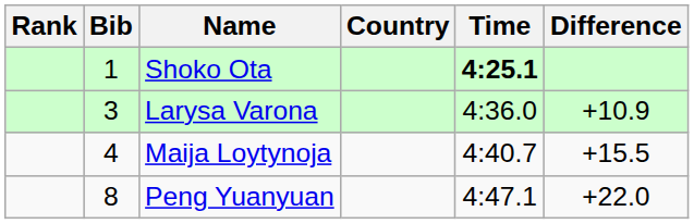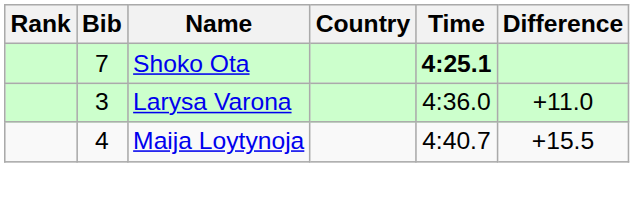 <table class="wikitable sortable" style="text-align:center">
 <tr>
 <th>Rank</th>
 <th>Bib</th>
 <th>Name</th>
 <th>Country</th>
 <th>Time</th>
 <th>Difference</th>
 </tr>
 <tr bgcolor="#ccffcc">
 <td></td>
-<td>1</td>
+<td>7</td>
 <td align=left><a href='#'>Shoko Ota</a></td>
 <td align=left></td>
 <td><strong>4:25.1</strong></td>
 <td></td>
 </tr>
 <tr bgcolor="#ccffcc">
 <td></td>
 <td>3</td>
 <td align=left><a href='#'>Larysa Varona</a></td>
 <td align=left></td>
 <td>4:36.0</td>
-<td>+10.9</td>
+<td>+11.0</td>
 </tr>
 <tr>
 <td></td>
 <td>4</td>
 <td align=left><a href='#'>Maija Loytynoja</a></td>
 <td align=left></td>
 <td>4:40.7</td>
 <td>+15.5</td>
 </tr>
-<tr>
-<td></td>
-<td>8</td>
-<td align=left><a href='#'>Peng Yuanyuan</a></td>
-<td align=left></td>
-<td>4:47.1</td>
-<td>+22.0</td>
-</tr>
 </table>
